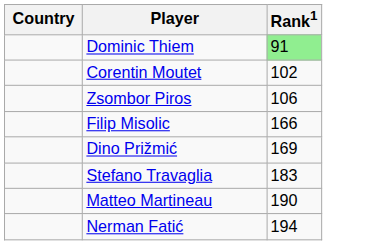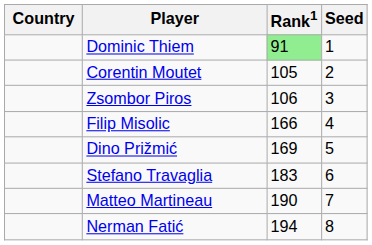 <table class="sortable wikitable">
 <tr>
 <th width="70">Country</th>
 <th width="175">Player</th>
 <th>Rank<sup>1</sup></th>
+<th>Seed</th>
 </tr>
 <tr>
 <td></td>
 <td><a href='#'>Dominic Thiem</a></td>
 <td style="background: lightgreen;">91</td>
+<td>1</td>
 </tr>
 <tr>
 <td></td>
 <td><a href='#'>Corentin Moutet</a></td>
-<td>102</td>
+<td>105</td>
+<td>2</td>
 </tr>
 <tr>
 <td></td>
 <td><a href='#'>Zsombor Piros</a></td>
 <td>106</td>
+<td>3</td>
 </tr>
 <tr>
 <td></td>
 <td><a href='#'>Filip Misolic</a></td>
 <td>166</td>
+<td>4</td>
 </tr>
 <tr>
 <td></td>
 <td><a href='#'>Dino Prižmić</a></td>
 <td>169</td>
+<td>5</td>
 </tr>
 <tr>
 <td></td>
 <td><a href='#'>Stefano Travaglia</a></td>
 <td>183</td>
+<td>6</td>
 </tr>
 <tr>
 <td></td>
 <td><a href='#'>Matteo Martineau</a></td>
 <td>190</td>
+<td>7</td>
 </tr>
 <tr>
 <td></td>
 <td><a href='#'>Nerman Fatić</a></td>
 <td>194</td>
+<td>8</td>
 </tr>
 </table>
